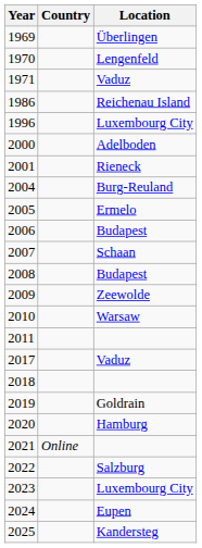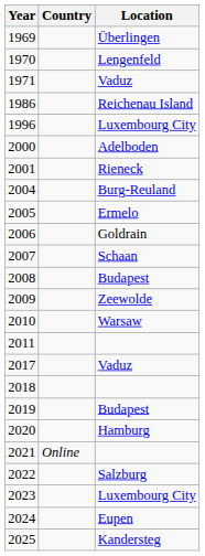 <table class="wikitable">
 <tr>
 <th>Year</th>
 <th>Country</th>
 <th>Location</th>
 </tr>
 <tr>
 <td>1969</td>
 <td></td>
 <td><a href='#'>Überlingen</a></td>
 </tr>
 <tr>
 <td>1970</td>
 <td></td>
 <td><a href='#'>Lengenfeld</a></td>
 </tr>
 <tr>
 <td>1971</td>
 <td></td>
 <td><a href='#'>Vaduz</a></td>
 </tr>
 <tr>
 <td>1986</td>
 <td></td>
 <td><a href='#'>Reichenau Island</a></td>
 </tr>
 <tr>
 <td>1996</td>
 <td></td>
 <td><a href='#'>Luxembourg City</a></td>
 </tr>
 <tr>
 <td>2000</td>
 <td></td>
 <td><a href='#'>Adelboden</a></td>
 </tr>
 <tr>
 <td>2001</td>
 <td></td>
 <td><a href='#'>Rieneck</a></td>
 </tr>
 <tr>
 <td>2004</td>
 <td></td>
 <td><a href='#'>Burg-Reuland</a></td>
 </tr>
 <tr>
 <td>2005</td>
 <td></td>
 <td><a href='#'>Ermelo</a></td>
 </tr>
 <tr>
 <td>2006</td>
 <td></td>
-<td><a href='#'>Budapest</a></td>
+<td>Goldrain</td>
 </tr>
 <tr>
 <td>2007</td>
 <td></td>
 <td><a href='#'>Schaan</a></td>
 </tr>
 <tr>
 <td>2008</td>
 <td></td>
 <td><a href='#'>Budapest</a></td>
 </tr>
 <tr>
 <td>2009</td>
 <td></td>
 <td><a href='#'>Zeewolde</a></td>
 </tr>
 <tr>
 <td>2010</td>
 <td></td>
 <td><a href='#'>Warsaw</a></td>
 </tr>
 <tr>
 <td>2011</td>
 <td></td>
 <td></td>
 </tr>
 <tr>
 <td>2017</td>
 <td></td>
 <td><a href='#'>Vaduz</a></td>
 </tr>
 <tr>
 <td>2018</td>
 <td></td>
 <td></td>
 </tr>
 <tr>
 <td>2019</td>
 <td></td>
-<td>Goldrain</td>
+<td><a href='#'>Budapest</a></td>
 </tr>
 <tr>
 <td>2020</td>
 <td></td>
 <td><a href='#'>Hamburg</a></td>
 </tr>
 <tr>
 <td>2021</td>
 <td><em>Online</em></td>
 <td></td>
 </tr>
 <tr>
 <td>2022</td>
 <td></td>
 <td><a href='#'>Salzburg</a></td>
 </tr>
 <tr>
 <td>2023</td>
 <td></td>
 <td><a href='#'>Luxembourg City</a></td>
 </tr>
 <tr>
 <td>2024</td>
 <td></td>
 <td><a href='#'>Eupen</a></td>
 </tr>
 <tr>
 <td>2025</td>
 <td></td>
 <td><a href='#'>Kandersteg</a></td>
 </tr>
 </table>
